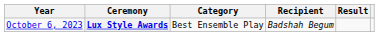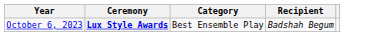 <table class="wikitable plainrowheaders">
 <tr>
 <th>Year</th>
 <th>Ceremony</th>
 <th>Category</th>
 <th>Recipient</th>
-<th>Result</th>
 <th></th>
 </tr>
 <tr>
 <td><a href='#'>October 6, 2023</a></td>
 <th scope="row"><a href='#'>Lux Style Awards</a></th>
 <td>Best Ensemble Play</td>
 <td><em>Badshah Begum</em></td>
 <td></td>
-<td></td>
 </tr>
 </table>
